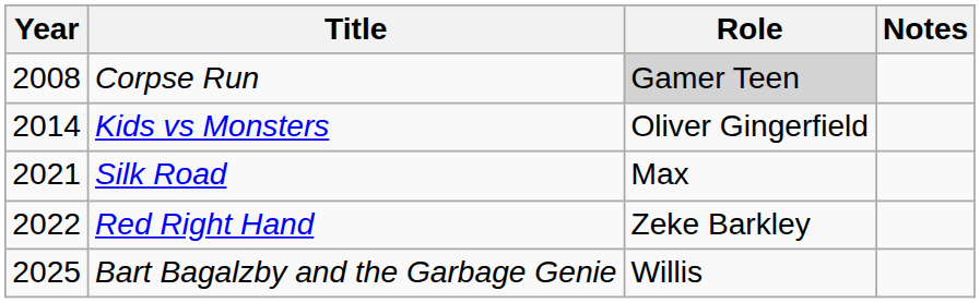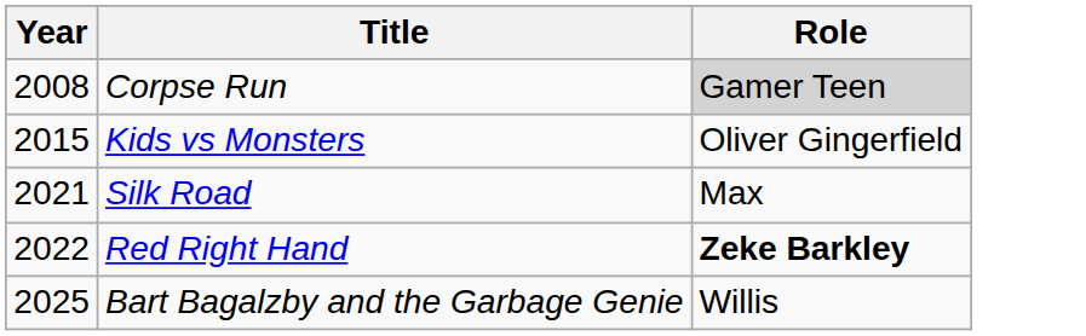 <table class="wikitable">
 <tr>
 <th>Year</th>
 <th>Title</th>
 <th>Role</th>
-<th>Notes</th>
 </tr>
 <tr>
 <td>2008</td>
 <td><em>Corpse Run</em></td>
 <td style="background: lightgrey;">Gamer Teen</td>
-<td></td>
 </tr>
 <tr>
-<td>2014</td>
+<td>2015</td>
 <td><em><a href='#'>Kids vs Monsters</a></em></td>
 <td>Oliver Gingerfield</td>
-<td></td>
 </tr>
 <tr>
 <td>2021</td>
 <td><em><a href='#'>Silk Road</a></em></td>
 <td>Max</td>
-<td></td>
 </tr>
 <tr>
 <td>2022</td>
 <td><em><a href='#'>Red Right Hand</a></em></td>
-<td>Zeke Barkley</td>
-<td></td>
+<td><strong>Zeke Barkley</strong></td>
 </tr>
 <tr>
 <td>2025</td>
 <td><em>Bart Bagalzby and the Garbage Genie</em></td>
 <td>Willis</td>
-<td></td>
 </tr>
 </table>
